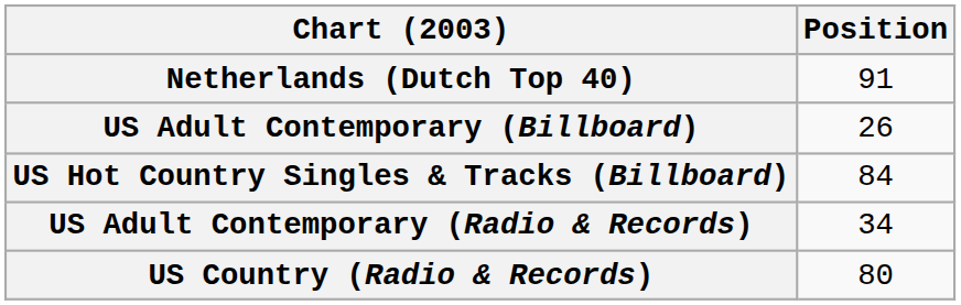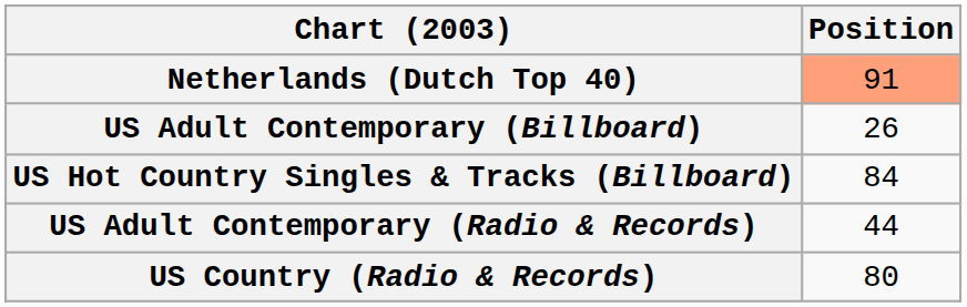 <table class="wikitable sortable plainrowheaders" style="text-align:center">
 <tr>
 <th scope="col">Chart (2003)</th>
 <th scope="col">Position</th>
 </tr>
 <tr>
 <th scope="row">Netherlands (Dutch Top 40)</th>
-<td>91</td>
+<td style="background: lightsalmon;">91</td>
 </tr>
 <tr>
 <th scope="row">US Adult Contemporary (<em>Billboard</em>)</th>
 <td>26</td>
 </tr>
 <tr>
 <th scope="row">US Hot Country Singles & Tracks (<em>Billboard</em>)</th>
 <td>84</td>
 </tr>
 <tr>
 <th scope="row">US Adult Contemporary (<em>Radio & Records</em>)</th>
-<td>34</td>
+<td>44</td>
 </tr>
 <tr>
 <th scope="row">US Country (<em>Radio & Records</em>)</th>
 <td>80</td>
 </tr>
 </table>
